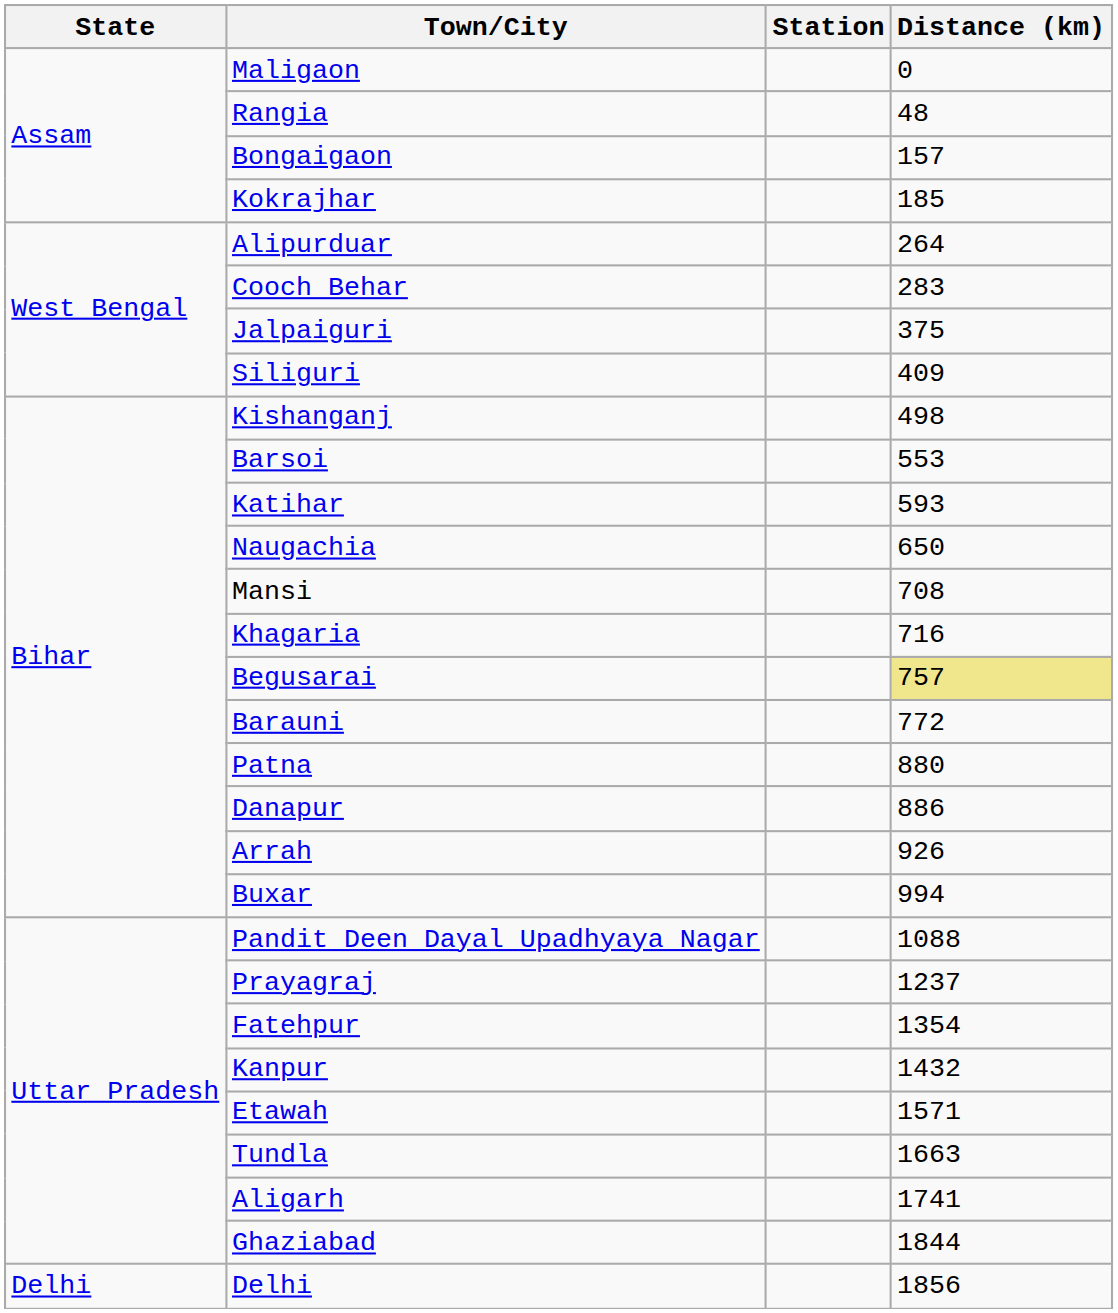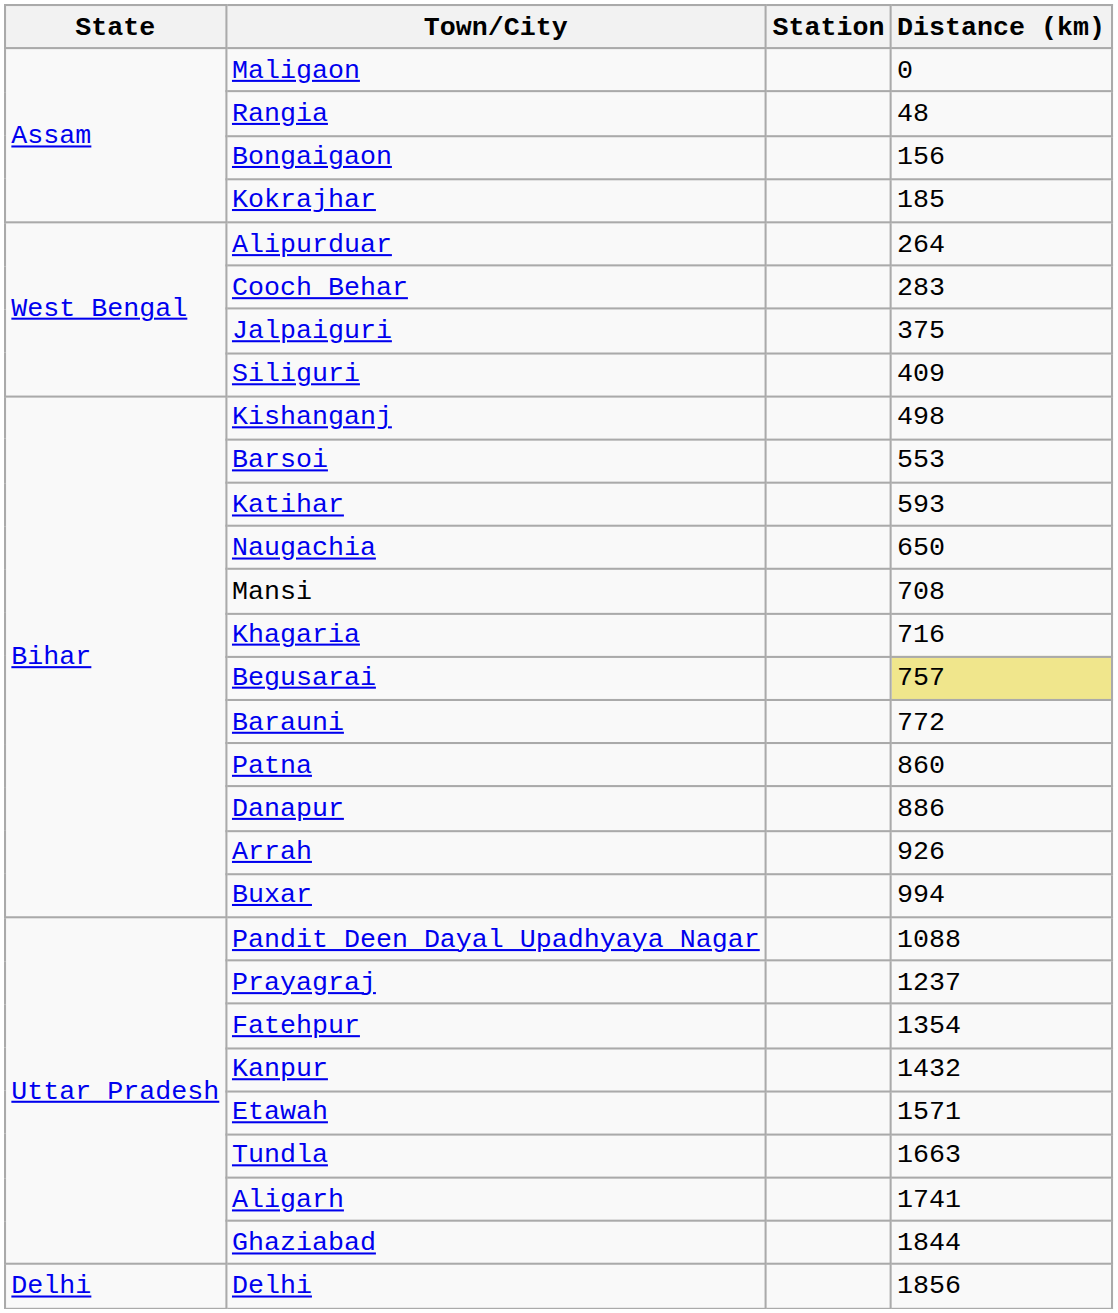 <table class="wikitable">
 <tr>
 <th>State</th>
 <th>Town/City</th>
 <th>Station</th>
 <th>Distance (km)</th>
 </tr>
 <tr>
 <td rowspan="4"><a href='#'>Assam</a></td>
 <td><a href='#'>Maligaon</a></td>
 <td></td>
 <td>0</td>
 </tr>
 <tr>
 <td><a href='#'>Rangia</a></td>
 <td></td>
 <td>48</td>
 </tr>
 <tr>
 <td><a href='#'>Bongaigaon</a></td>
 <td></td>
-<td>157</td>
+<td>156</td>
 </tr>
 <tr>
 <td><a href='#'>Kokrajhar</a></td>
 <td></td>
 <td>185</td>
 </tr>
 <tr>
 <td rowspan="4"><a href='#'>West Bengal</a></td>
 <td><a href='#'>Alipurduar</a></td>
 <td></td>
 <td>264</td>
 </tr>
 <tr>
 <td><a href='#'>Cooch Behar</a></td>
 <td></td>
 <td>283</td>
 </tr>
 <tr>
 <td><a href='#'>Jalpaiguri</a></td>
 <td></td>
 <td>375</td>
 </tr>
 <tr>
 <td><a href='#'>Siliguri</a></td>
 <td></td>
 <td>409</td>
 </tr>
 <tr>
 <td rowspan=12><a href='#'>Bihar</a></td>
 <td><a href='#'>Kishanganj</a></td>
 <td></td>
 <td>498</td>
 </tr>
 <tr>
 <td><a href='#'>Barsoi</a></td>
 <td></td>
 <td>553</td>
 </tr>
 <tr>
 <td><a href='#'>Katihar</a></td>
 <td></td>
 <td>593</td>
 </tr>
 <tr>
 <td><a href='#'>Naugachia</a></td>
 <td></td>
 <td>650</td>
 </tr>
 <tr>
 <td>Mansi</td>
 <td></td>
 <td>708</td>
 </tr>
 <tr>
 <td><a href='#'>Khagaria</a></td>
 <td></td>
 <td>716</td>
 </tr>
 <tr>
 <td><a href='#'>Begusarai</a></td>
 <td></td>
 <td style="background: khaki;">757</td>
 </tr>
 <tr>
 <td><a href='#'>Barauni</a></td>
 <td></td>
 <td>772</td>
 </tr>
 <tr>
 <td><a href='#'>Patna</a></td>
 <td></td>
-<td>880</td>
+<td>860</td>
 </tr>
 <tr>
 <td><a href='#'>Danapur</a></td>
 <td></td>
 <td>886</td>
 </tr>
 <tr>
 <td><a href='#'>Arrah</a></td>
 <td></td>
 <td>926</td>
 </tr>
 <tr>
 <td><a href='#'>Buxar</a></td>
 <td></td>
 <td>994</td>
 </tr>
 <tr>
 <td rowspan=8><a href='#'>Uttar Pradesh</a></td>
 <td><a href='#'>Pandit Deen Dayal Upadhyaya Nagar</a></td>
 <td></td>
 <td>1088</td>
 </tr>
 <tr>
 <td><a href='#'>Prayagraj</a></td>
 <td></td>
 <td>1237</td>
 </tr>
 <tr>
 <td><a href='#'>Fatehpur</a></td>
 <td></td>
 <td>1354</td>
 </tr>
 <tr>
 <td><a href='#'>Kanpur</a></td>
 <td></td>
 <td>1432</td>
 </tr>
 <tr>
 <td><a href='#'>Etawah</a></td>
 <td></td>
 <td>1571</td>
 </tr>
 <tr>
 <td><a href='#'>Tundla</a></td>
 <td></td>
 <td>1663</td>
 </tr>
 <tr>
 <td><a href='#'>Aligarh</a></td>
 <td></td>
 <td>1741</td>
 </tr>
 <tr>
 <td><a href='#'>Ghaziabad</a></td>
 <td></td>
 <td>1844</td>
 </tr>
 <tr>
 <td><a href='#'>Delhi</a></td>
 <td><a href='#'>Delhi</a></td>
 <td></td>
 <td>1856</td>
 </tr>
 </table>
